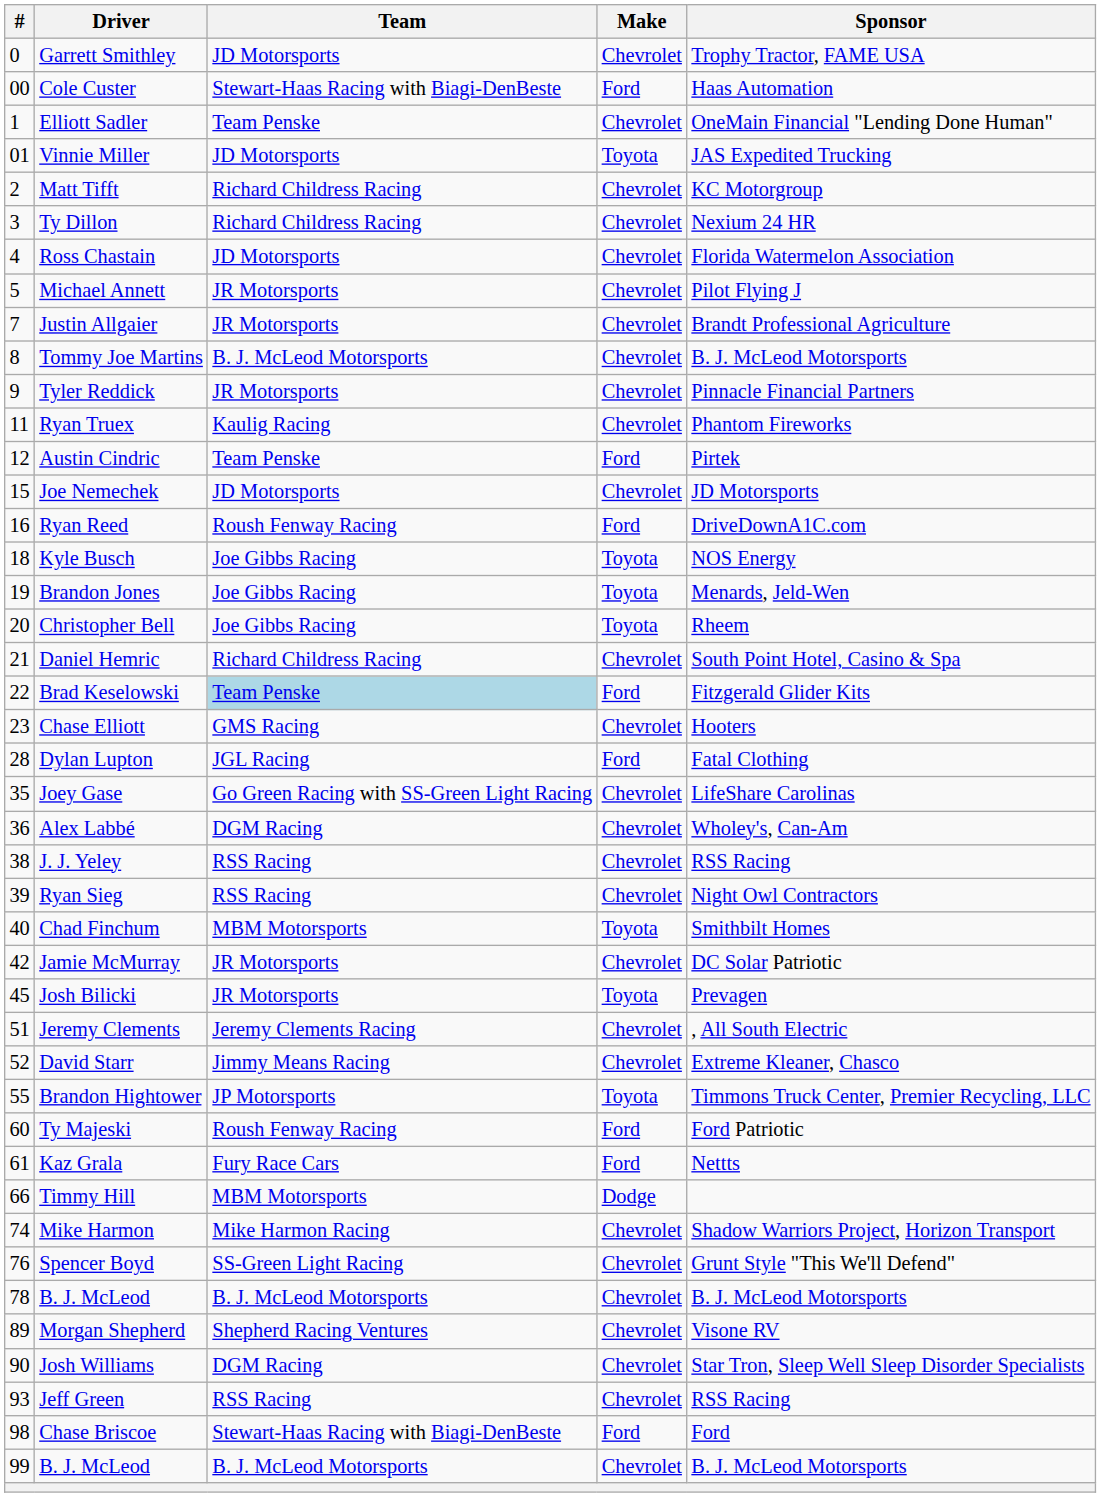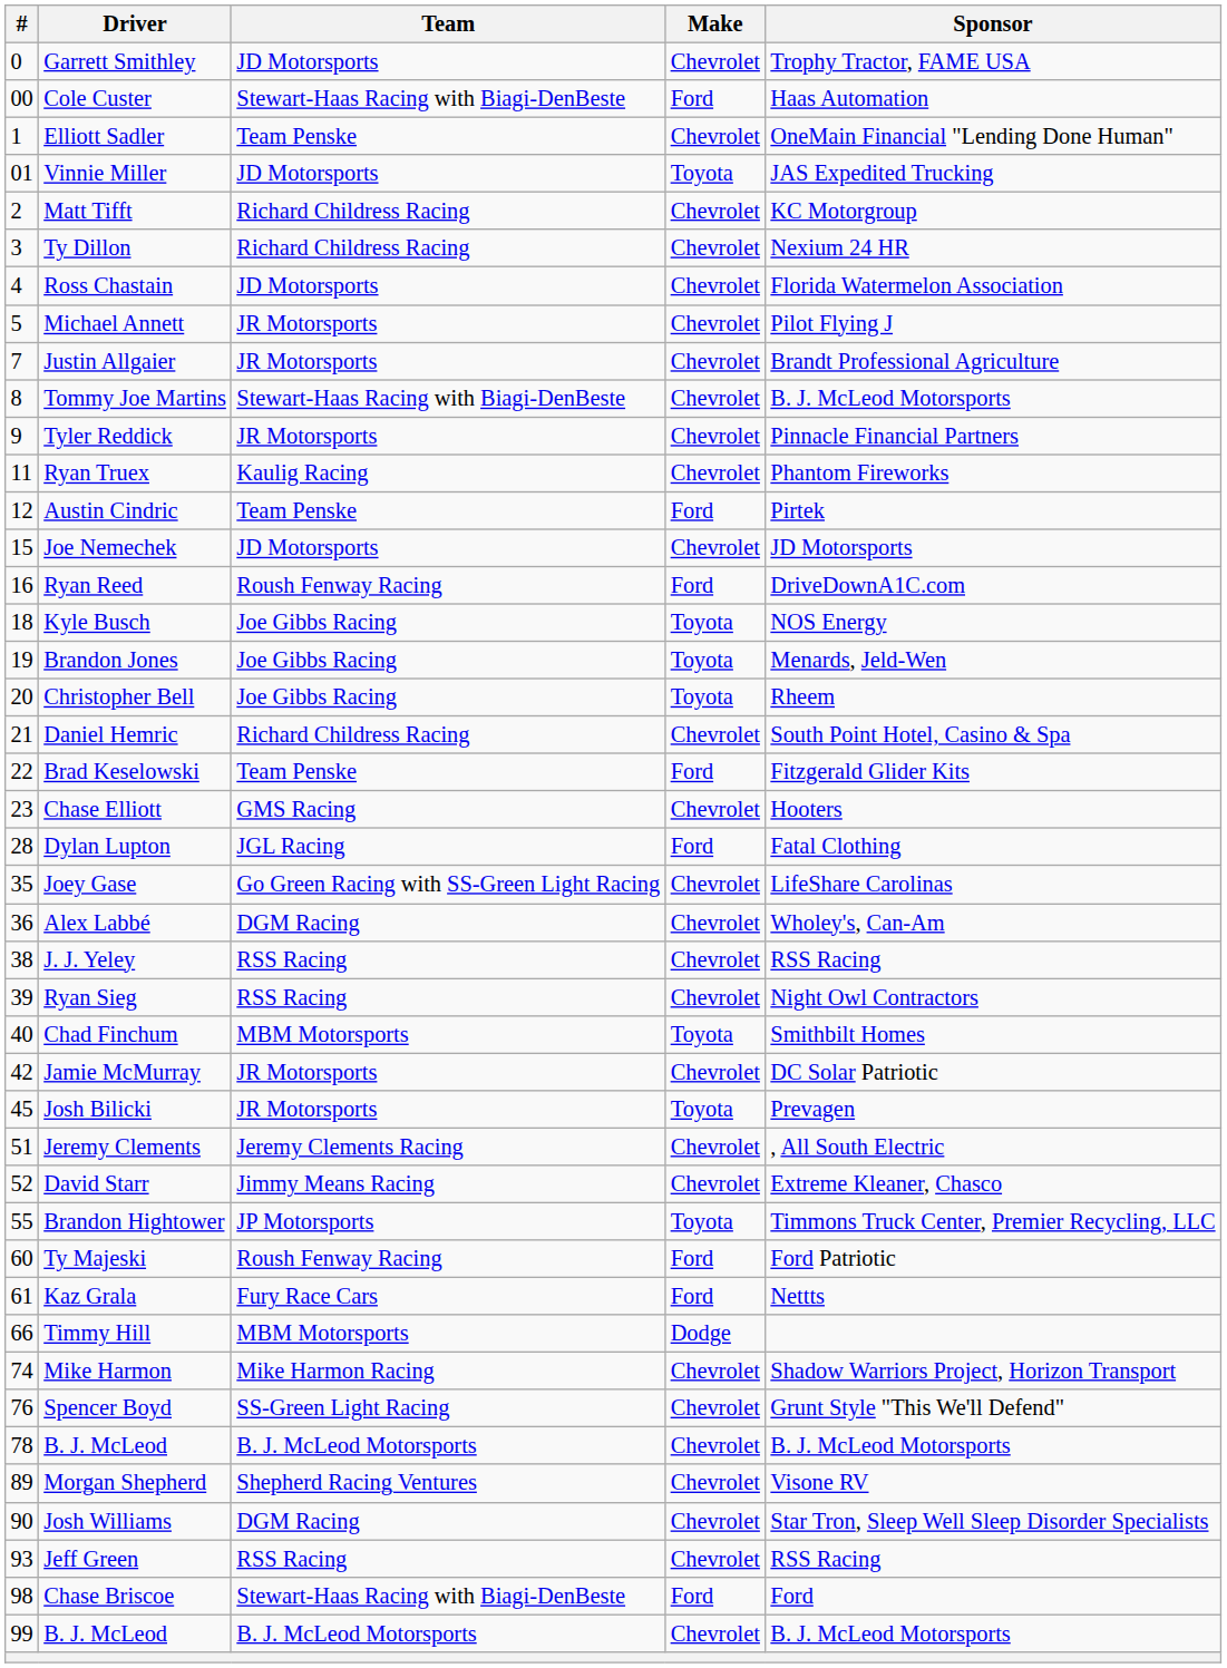 <table class="wikitable" style="font-size:95%">
 <tr>
 <th>#</th>
 <th>Driver</th>
 <th>Team</th>
 <th>Make</th>
 <th>Sponsor</th>
 </tr>
 <tr>
 <td>0</td>
 <td><a href='#'>Garrett Smithley</a></td>
 <td><a href='#'>JD Motorsports</a></td>
 <td><a href='#'>Chevrolet</a></td>
 <td><a href='#'>Trophy Tractor</a>, <a href='#'>FAME USA</a></td>
 </tr>
 <tr>
 <td>00</td>
 <td><a href='#'>Cole Custer</a></td>
 <td><a href='#'>Stewart-Haas Racing</a> with <a href='#'>Biagi-DenBeste</a></td>
 <td><a href='#'>Ford</a></td>
 <td><a href='#'>Haas Automation</a></td>
 </tr>
 <tr>
 <td>1</td>
 <td><a href='#'>Elliott Sadler</a></td>
 <td><a href='#'>Team Penske</a></td>
 <td><a href='#'>Chevrolet</a></td>
 <td><a href='#'>OneMain Financial</a> "Lending Done Human"</td>
 </tr>
 <tr>
 <td>01</td>
 <td><a href='#'>Vinnie Miller</a></td>
 <td><a href='#'>JD Motorsports</a></td>
 <td><a href='#'>Toyota</a></td>
 <td><a href='#'>JAS Expedited Trucking</a></td>
 </tr>
 <tr>
 <td>2</td>
 <td><a href='#'>Matt Tifft</a></td>
 <td><a href='#'>Richard Childress Racing</a></td>
 <td><a href='#'>Chevrolet</a></td>
 <td><a href='#'>KC Motorgroup</a></td>
 </tr>
 <tr>
 <td>3</td>
 <td><a href='#'>Ty Dillon</a></td>
 <td><a href='#'>Richard Childress Racing</a></td>
 <td><a href='#'>Chevrolet</a></td>
 <td><a href='#'>Nexium 24 HR</a></td>
 </tr>
 <tr>
 <td>4</td>
 <td><a href='#'>Ross Chastain</a></td>
 <td><a href='#'>JD Motorsports</a></td>
 <td><a href='#'>Chevrolet</a></td>
 <td><a href='#'>Florida Watermelon Association</a></td>
 </tr>
 <tr>
 <td>5</td>
 <td><a href='#'>Michael Annett</a></td>
 <td><a href='#'>JR Motorsports</a></td>
 <td><a href='#'>Chevrolet</a></td>
 <td><a href='#'>Pilot Flying J</a></td>
 </tr>
 <tr>
 <td>7</td>
 <td><a href='#'>Justin Allgaier</a></td>
 <td><a href='#'>JR Motorsports</a></td>
 <td><a href='#'>Chevrolet</a></td>
 <td><a href='#'>Brandt Professional Agriculture</a></td>
 </tr>
 <tr>
 <td>8</td>
 <td><a href='#'>Tommy Joe Martins</a></td>
-<td><a href='#'>B. J. McLeod Motorsports</a></td>
+<td><a href='#'>Stewart-Haas Racing</a> with <a href='#'>Biagi-DenBeste</a></td>
 <td><a href='#'>Chevrolet</a></td>
 <td><a href='#'>B. J. McLeod Motorsports</a></td>
 </tr>
 <tr>
 <td>9</td>
 <td><a href='#'>Tyler Reddick</a></td>
 <td><a href='#'>JR Motorsports</a></td>
 <td><a href='#'>Chevrolet</a></td>
 <td><a href='#'>Pinnacle Financial Partners</a></td>
 </tr>
 <tr>
 <td>11</td>
 <td><a href='#'>Ryan Truex</a></td>
 <td><a href='#'>Kaulig Racing</a></td>
 <td><a href='#'>Chevrolet</a></td>
 <td><a href='#'>Phantom Fireworks</a></td>
 </tr>
 <tr>
 <td>12</td>
 <td><a href='#'>Austin Cindric</a></td>
 <td><a href='#'>Team Penske</a></td>
 <td><a href='#'>Ford</a></td>
 <td><a href='#'>Pirtek</a></td>
 </tr>
 <tr>
 <td>15</td>
 <td><a href='#'>Joe Nemechek</a></td>
 <td><a href='#'>JD Motorsports</a></td>
 <td><a href='#'>Chevrolet</a></td>
 <td><a href='#'>JD Motorsports</a></td>
 </tr>
 <tr>
 <td>16</td>
 <td><a href='#'>Ryan Reed</a></td>
 <td><a href='#'>Roush Fenway Racing</a></td>
 <td><a href='#'>Ford</a></td>
 <td><a href='#'>DriveDownA1C.com</a></td>
 </tr>
 <tr>
 <td>18</td>
 <td><a href='#'>Kyle Busch</a></td>
 <td><a href='#'>Joe Gibbs Racing</a></td>
 <td><a href='#'>Toyota</a></td>
 <td><a href='#'>NOS Energy</a></td>
 </tr>
 <tr>
 <td>19</td>
 <td><a href='#'>Brandon Jones</a></td>
 <td><a href='#'>Joe Gibbs Racing</a></td>
 <td><a href='#'>Toyota</a></td>
 <td><a href='#'>Menards</a>, <a href='#'>Jeld-Wen</a></td>
 </tr>
 <tr>
 <td>20</td>
 <td><a href='#'>Christopher Bell</a></td>
 <td><a href='#'>Joe Gibbs Racing</a></td>
 <td><a href='#'>Toyota</a></td>
 <td><a href='#'>Rheem</a></td>
 </tr>
 <tr>
 <td>21</td>
 <td><a href='#'>Daniel Hemric</a></td>
 <td><a href='#'>Richard Childress Racing</a></td>
 <td><a href='#'>Chevrolet</a></td>
 <td><a href='#'>South Point Hotel, Casino & Spa</a></td>
 </tr>
 <tr>
 <td>22</td>
 <td><a href='#'>Brad Keselowski</a></td>
-<td style="background: lightblue;"><a href='#'>Team Penske</a></td>
+<td><a href='#'>Team Penske</a></td>
 <td><a href='#'>Ford</a></td>
 <td><a href='#'>Fitzgerald Glider Kits</a></td>
 </tr>
 <tr>
 <td>23</td>
 <td><a href='#'>Chase Elliott</a></td>
 <td><a href='#'>GMS Racing</a></td>
 <td><a href='#'>Chevrolet</a></td>
 <td><a href='#'>Hooters</a></td>
 </tr>
 <tr>
 <td>28</td>
 <td><a href='#'>Dylan Lupton</a></td>
 <td><a href='#'>JGL Racing</a></td>
 <td><a href='#'>Ford</a></td>
 <td><a href='#'>Fatal Clothing</a></td>
 </tr>
 <tr>
 <td>35</td>
 <td><a href='#'>Joey Gase</a></td>
 <td><a href='#'>Go Green Racing</a> with <a href='#'>SS-Green Light Racing</a></td>
 <td><a href='#'>Chevrolet</a></td>
 <td><a href='#'>LifeShare Carolinas</a></td>
 </tr>
 <tr>
 <td>36</td>
 <td><a href='#'>Alex Labbé</a></td>
 <td><a href='#'>DGM Racing</a></td>
 <td><a href='#'>Chevrolet</a></td>
 <td><a href='#'>Wholey's</a>, <a href='#'>Can-Am</a></td>
 </tr>
 <tr>
 <td>38</td>
 <td><a href='#'>J. J. Yeley</a></td>
 <td><a href='#'>RSS Racing</a></td>
 <td><a href='#'>Chevrolet</a></td>
 <td><a href='#'>RSS Racing</a></td>
 </tr>
 <tr>
 <td>39</td>
 <td><a href='#'>Ryan Sieg</a></td>
 <td><a href='#'>RSS Racing</a></td>
 <td><a href='#'>Chevrolet</a></td>
 <td><a href='#'>Night Owl Contractors</a></td>
 </tr>
 <tr>
 <td>40</td>
 <td><a href='#'>Chad Finchum</a></td>
 <td><a href='#'>MBM Motorsports</a></td>
 <td><a href='#'>Toyota</a></td>
 <td><a href='#'>Smithbilt Homes</a></td>
 </tr>
 <tr>
 <td>42</td>
 <td><a href='#'>Jamie McMurray</a></td>
 <td><a href='#'>JR Motorsports</a></td>
 <td><a href='#'>Chevrolet</a></td>
 <td><a href='#'>DC Solar</a> Patriotic</td>
 </tr>
 <tr>
 <td>45</td>
 <td><a href='#'>Josh Bilicki</a></td>
 <td><a href='#'>JR Motorsports</a></td>
 <td><a href='#'>Toyota</a></td>
 <td><a href='#'>Prevagen</a></td>
 </tr>
 <tr>
 <td>51</td>
 <td><a href='#'>Jeremy Clements</a></td>
 <td><a href='#'>Jeremy Clements Racing</a></td>
 <td><a href='#'>Chevrolet</a></td>
 <td>, <a href='#'>All South Electric</a></td>
 </tr>
 <tr>
 <td>52</td>
 <td><a href='#'>David Starr</a></td>
 <td><a href='#'>Jimmy Means Racing</a></td>
 <td><a href='#'>Chevrolet</a></td>
 <td><a href='#'>Extreme Kleaner</a>, <a href='#'>Chasco</a></td>
 </tr>
 <tr>
 <td>55</td>
 <td><a href='#'>Brandon Hightower</a></td>
 <td><a href='#'>JP Motorsports</a></td>
 <td><a href='#'>Toyota</a></td>
 <td><a href='#'>Timmons Truck Center</a>, <a href='#'>Premier Recycling, LLC</a></td>
 </tr>
 <tr>
 <td>60</td>
 <td><a href='#'>Ty Majeski</a></td>
 <td><a href='#'>Roush Fenway Racing</a></td>
 <td><a href='#'>Ford</a></td>
 <td><a href='#'>Ford</a> Patriotic</td>
 </tr>
 <tr>
 <td>61</td>
 <td><a href='#'>Kaz Grala</a></td>
 <td><a href='#'>Fury Race Cars</a></td>
 <td><a href='#'>Ford</a></td>
 <td><a href='#'>Nettts</a></td>
 </tr>
 <tr>
 <td>66</td>
 <td><a href='#'>Timmy Hill</a></td>
 <td><a href='#'>MBM Motorsports</a></td>
 <td><a href='#'>Dodge</a></td>
 <td></td>
 </tr>
 <tr>
 <td>74</td>
 <td><a href='#'>Mike Harmon</a></td>
 <td><a href='#'>Mike Harmon Racing</a></td>
 <td><a href='#'>Chevrolet</a></td>
 <td><a href='#'>Shadow Warriors Project</a>, <a href='#'>Horizon Transport</a></td>
 </tr>
 <tr>
 <td>76</td>
 <td><a href='#'>Spencer Boyd</a></td>
 <td><a href='#'>SS-Green Light Racing</a></td>
 <td><a href='#'>Chevrolet</a></td>
 <td><a href='#'>Grunt Style</a> "This We'll Defend"</td>
 </tr>
 <tr>
 <td>78</td>
 <td><a href='#'>B. J. McLeod</a></td>
 <td><a href='#'>B. J. McLeod Motorsports</a></td>
 <td><a href='#'>Chevrolet</a></td>
 <td><a href='#'>B. J. McLeod Motorsports</a></td>
 </tr>
 <tr>
 <td>89</td>
 <td><a href='#'>Morgan Shepherd</a></td>
 <td><a href='#'>Shepherd Racing Ventures</a></td>
 <td><a href='#'>Chevrolet</a></td>
 <td><a href='#'>Visone RV</a></td>
 </tr>
 <tr>
 <td>90</td>
 <td><a href='#'>Josh Williams</a></td>
 <td><a href='#'>DGM Racing</a></td>
 <td><a href='#'>Chevrolet</a></td>
 <td><a href='#'>Star Tron</a>, <a href='#'>Sleep Well Sleep Disorder Specialists</a></td>
 </tr>
 <tr>
 <td>93</td>
 <td><a href='#'>Jeff Green</a></td>
 <td><a href='#'>RSS Racing</a></td>
 <td><a href='#'>Chevrolet</a></td>
 <td><a href='#'>RSS Racing</a></td>
 </tr>
 <tr>
 <td>98</td>
 <td><a href='#'>Chase Briscoe</a></td>
 <td><a href='#'>Stewart-Haas Racing</a> with <a href='#'>Biagi-DenBeste</a></td>
 <td><a href='#'>Ford</a></td>
 <td><a href='#'>Ford</a></td>
 </tr>
 <tr>
 <td>99</td>
 <td><a href='#'>B. J. McLeod</a></td>
 <td><a href='#'>B. J. McLeod Motorsports</a></td>
 <td><a href='#'>Chevrolet</a></td>
 <td><a href='#'>B. J. McLeod Motorsports</a></td>
 </tr>
 <tr>
 <th colspan="5"></th>
 </tr>
 </table>
